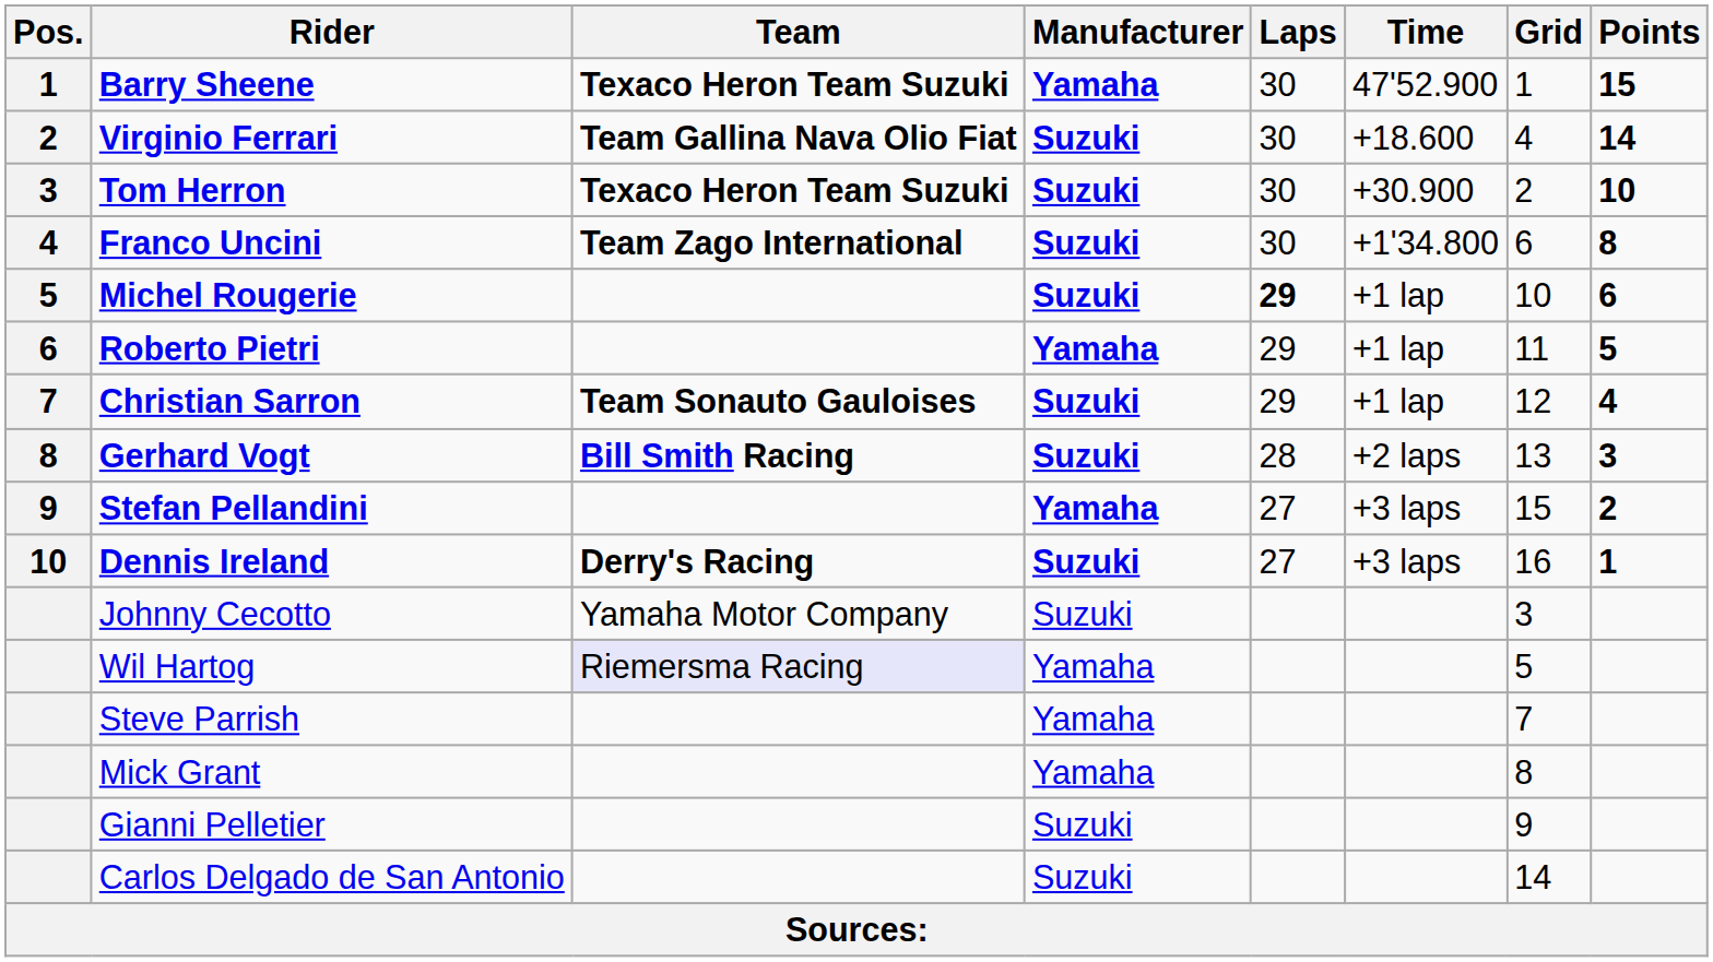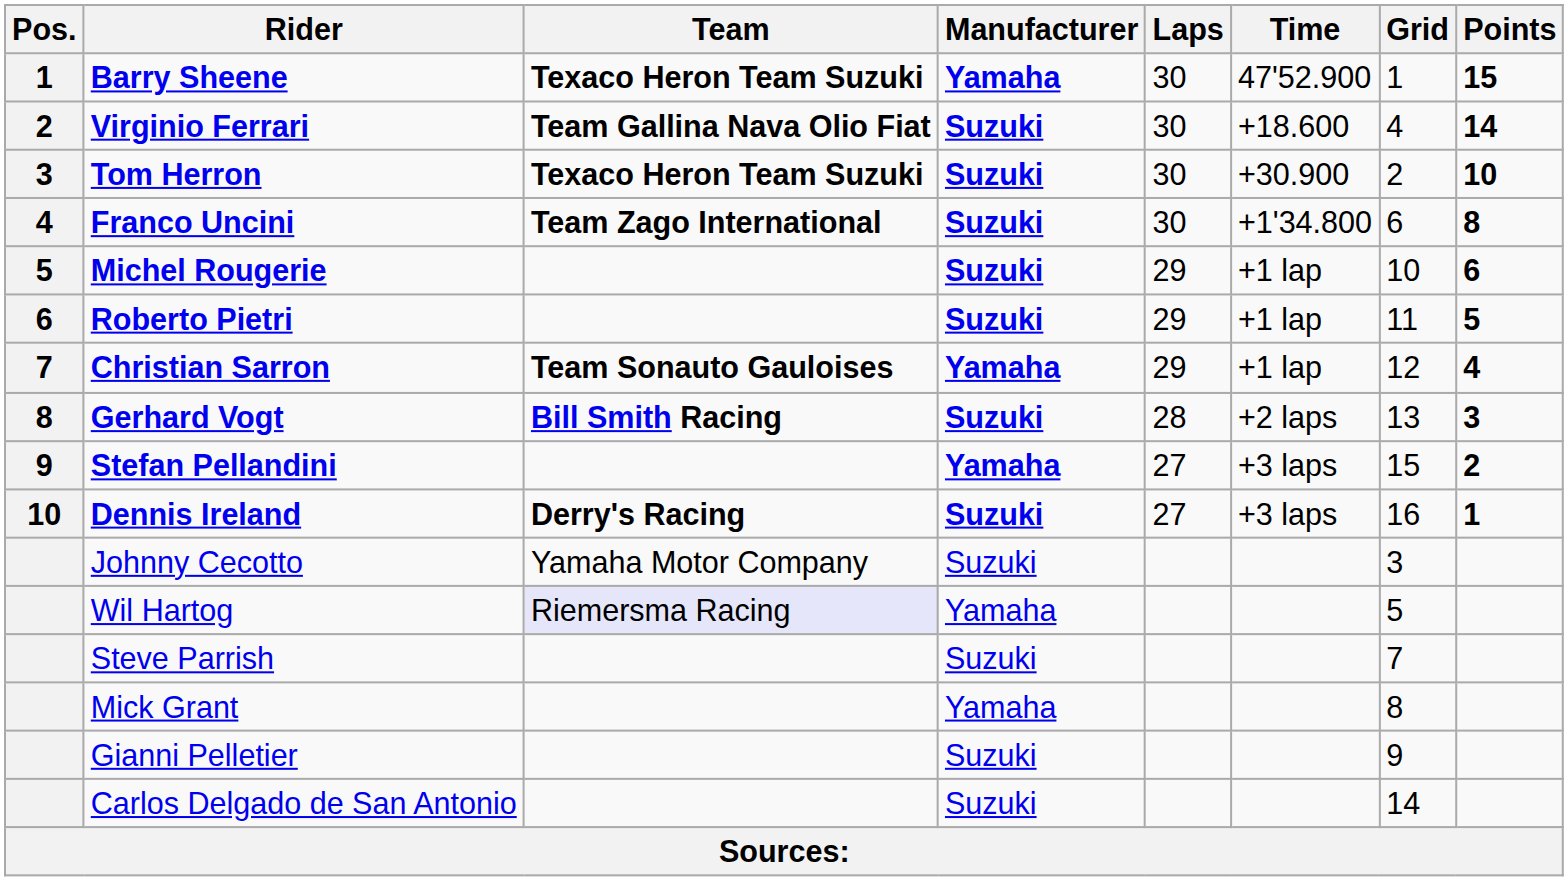 <table class="wikitable" style="font-size: 95%;">
 <tr>
 <th>Pos.</th>
 <th>Rider</th>
 <th>Team</th>
 <th>Manufacturer</th>
 <th>Laps</th>
 <th>Time</th>
 <th>Grid</th>
 <th>Points</th>
 </tr>
 <tr>
 <th>1</th>
 <td> <strong><a href='#'>Barry Sheene</a></strong></td>
 <td><strong>Texaco Heron Team Suzuki</strong></td>
 <td><strong><a href='#'>Yamaha</a></strong></td>
 <td>30</td>
 <td>47'52.900</td>
 <td>1</td>
 <td><strong>15</strong></td>
 </tr>
 <tr>
 <th>2</th>
 <td> <strong><a href='#'>Virginio Ferrari</a></strong></td>
 <td><strong>Team Gallina Nava Olio Fiat</strong></td>
 <td><strong><a href='#'>Suzuki</a></strong></td>
 <td>30</td>
 <td>+18.600</td>
 <td>4</td>
 <td><strong>14</strong></td>
 </tr>
 <tr>
 <th>3</th>
 <td> <strong><a href='#'>Tom Herron</a></strong></td>
 <td><strong>Texaco Heron Team Suzuki</strong></td>
 <td><strong><a href='#'>Suzuki</a></strong></td>
 <td>30</td>
 <td>+30.900</td>
 <td>2</td>
 <td><strong>10</strong></td>
 </tr>
 <tr>
 <th>4</th>
 <td> <strong><a href='#'>Franco Uncini</a></strong></td>
 <td><strong>Team Zago International</strong></td>
 <td><strong><a href='#'>Suzuki</a></strong></td>
 <td>30</td>
 <td>+1'34.800</td>
 <td>6</td>
 <td><strong>8</strong></td>
 </tr>
 <tr>
 <th>5</th>
 <td> <strong><a href='#'>Michel Rougerie</a></strong></td>
 <td></td>
 <td><strong><a href='#'>Suzuki</a></strong></td>
-<td><strong>29</strong></td>
+<td>29</td>
 <td>+1 lap</td>
 <td>10</td>
 <td><strong>6</strong></td>
 </tr>
 <tr>
 <th>6</th>
 <td> <strong><a href='#'>Roberto Pietri</a></strong></td>
 <td></td>
-<td><strong><a href='#'>Yamaha</a></strong></td>
+<td><strong><a href='#'>Suzuki</a></strong></td>
 <td>29</td>
 <td>+1 lap</td>
 <td>11</td>
 <td><strong>5</strong></td>
 </tr>
 <tr>
 <th>7</th>
 <td> <strong><a href='#'>Christian Sarron</a></strong></td>
 <td><strong>Team Sonauto Gauloises</strong></td>
-<td><strong><a href='#'>Suzuki</a></strong></td>
+<td><strong><a href='#'>Yamaha</a></strong></td>
 <td>29</td>
 <td>+1 lap</td>
 <td>12</td>
 <td><strong>4</strong></td>
 </tr>
 <tr>
 <th>8</th>
 <td> <strong><a href='#'>Gerhard Vogt</a></strong></td>
 <td><strong><a href='#'>Bill Smith</a> Racing</strong></td>
 <td><strong><a href='#'>Suzuki</a></strong></td>
 <td>28</td>
 <td>+2 laps</td>
 <td>13</td>
 <td><strong>3</strong></td>
 </tr>
 <tr>
 <th>9</th>
 <td> <strong><a href='#'>Stefan Pellandini</a></strong></td>
 <td></td>
 <td><strong><a href='#'>Yamaha</a></strong></td>
 <td>27</td>
 <td>+3 laps</td>
 <td>15</td>
 <td><strong>2</strong></td>
 </tr>
 <tr>
 <th>10</th>
 <td> <strong><a href='#'>Dennis Ireland</a></strong></td>
 <td><strong>Derry's Racing</strong></td>
 <td><strong><a href='#'>Suzuki</a></strong></td>
 <td>27</td>
 <td>+3 laps</td>
 <td>16</td>
 <td><strong>1</strong></td>
 </tr>
 <tr>
 <th></th>
 <td> <a href='#'>Johnny Cecotto</a></td>
 <td>Yamaha Motor Company</td>
 <td><a href='#'>Suzuki</a></td>
 <td></td>
 <td></td>
 <td>3</td>
 <td></td>
 </tr>
 <tr>
 <th></th>
 <td> <a href='#'>Wil Hartog</a></td>
 <td style="background: lavender;">Riemersma Racing</td>
 <td><a href='#'>Yamaha</a></td>
 <td></td>
 <td></td>
 <td>5</td>
 <td></td>
 </tr>
 <tr>
 <th></th>
 <td> <a href='#'>Steve Parrish</a></td>
 <td></td>
-<td><a href='#'>Yamaha</a></td>
+<td><a href='#'>Suzuki</a></td>
 <td></td>
 <td></td>
 <td>7</td>
 <td></td>
 </tr>
 <tr>
 <th></th>
 <td> <a href='#'>Mick Grant</a></td>
 <td></td>
 <td><a href='#'>Yamaha</a></td>
 <td></td>
 <td></td>
 <td>8</td>
 <td></td>
 </tr>
 <tr>
 <th></th>
 <td> <a href='#'>Gianni Pelletier</a></td>
 <td></td>
 <td><a href='#'>Suzuki</a></td>
 <td></td>
 <td></td>
 <td>9</td>
 <td></td>
 </tr>
 <tr>
 <th></th>
 <td> <a href='#'>Carlos Delgado de San Antonio</a></td>
 <td></td>
 <td><a href='#'>Suzuki</a></td>
 <td></td>
 <td></td>
 <td>14</td>
 <td></td>
 </tr>
 <tr>
 <th colspan=8>Sources: </th>
 </tr>
 </table>
